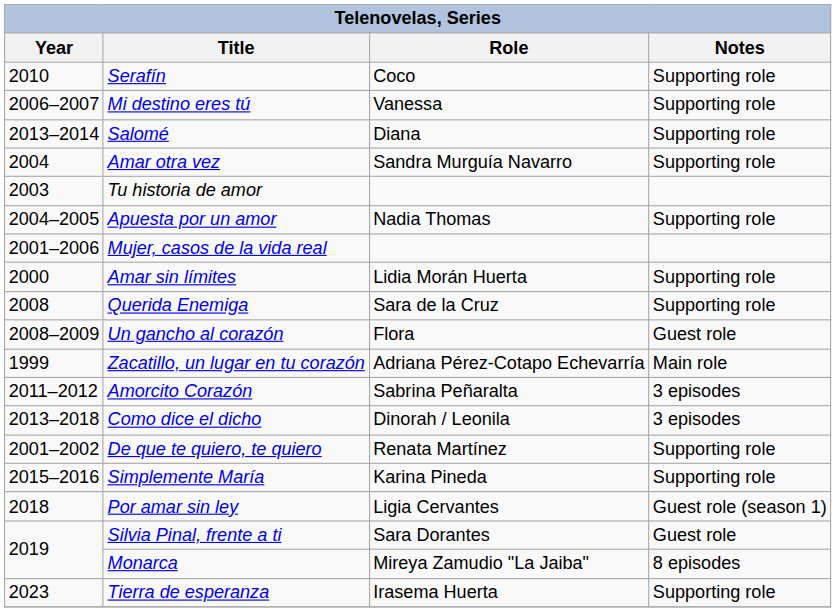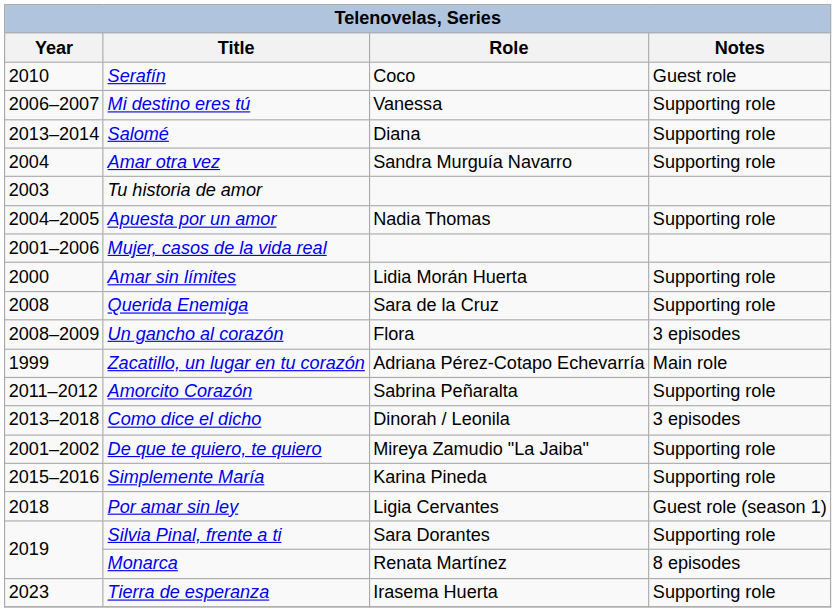 <table class="wikitable">
 <tr>
 <th colspan="5" style="background:LightSteelBlue;">Telenovelas, Series</th>
 </tr>
 <tr>
 <th>Year</th>
 <th>Title</th>
 <th>Role</th>
 <th>Notes</th>
 </tr>
 <tr>
 <td>2010</td>
 <td><em><a href='#'>Serafín</a></em></td>
 <td>Coco</td>
-<td>Supporting role</td>
+<td>Guest role</td>
 </tr>
 <tr>
 <td>2006–2007</td>
 <td><em><a href='#'>Mi destino eres tú</a></em></td>
 <td>Vanessa</td>
 <td>Supporting role</td>
 </tr>
 <tr>
 <td>2013–2014</td>
 <td><em><a href='#'>Salomé</a></em></td>
 <td>Diana</td>
 <td>Supporting role</td>
 </tr>
 <tr>
 <td>2004</td>
 <td><em><a href='#'>Amar otra vez</a></em></td>
 <td>Sandra Murguía Navarro</td>
 <td>Supporting role</td>
 </tr>
 <tr>
 <td>2003</td>
 <td><em>Tu historia de amor</em></td>
 <td></td>
 <td></td>
 </tr>
 <tr>
 <td>2004–2005</td>
 <td><em><a href='#'>Apuesta por un amor</a></em></td>
 <td>Nadia Thomas</td>
 <td>Supporting role</td>
 </tr>
 <tr>
 <td>2001–2006</td>
 <td><em><a href='#'>Mujer, casos de la vida real</a></em></td>
 <td></td>
 <td></td>
 </tr>
 <tr>
 <td>2000</td>
 <td><em><a href='#'>Amar sin límites</a></em></td>
 <td>Lidia Morán Huerta</td>
 <td>Supporting role</td>
 </tr>
 <tr>
 <td>2008</td>
 <td><em><a href='#'>Querida Enemiga</a></em></td>
 <td>Sara de la Cruz</td>
 <td>Supporting role</td>
 </tr>
 <tr>
 <td>2008–2009</td>
 <td><em><a href='#'>Un gancho al corazón</a></em></td>
 <td>Flora</td>
-<td>Guest role</td>
+<td>3 episodes</td>
 </tr>
 <tr>
 <td>1999</td>
 <td><em><a href='#'>Zacatillo, un lugar en tu corazón</a></em></td>
 <td>Adriana Pérez-Cotapo Echevarría</td>
 <td>Main role</td>
 </tr>
 <tr>
 <td>2011–2012</td>
 <td><em><a href='#'>Amorcito Corazón</a></em></td>
 <td>Sabrina Peñaralta</td>
-<td>3 episodes</td>
+<td>Supporting role</td>
 </tr>
 <tr>
 <td>2013–2018</td>
 <td><em><a href='#'>Como dice el dicho</a></em></td>
 <td>Dinorah / Leonila</td>
 <td>3 episodes</td>
 </tr>
 <tr>
 <td>2001–2002</td>
 <td><em><a href='#'>De que te quiero, te quiero</a></em></td>
-<td>Renata Martínez</td>
+<td>Mireya Zamudio "La Jaiba"</td>
 <td>Supporting role</td>
 </tr>
 <tr>
 <td>2015–2016</td>
 <td><em><a href='#'>Simplemente María</a></em></td>
 <td>Karina Pineda</td>
 <td>Supporting role</td>
 </tr>
 <tr>
 <td>2018</td>
 <td><em><a href='#'>Por amar sin ley</a></em></td>
 <td>Ligia Cervantes</td>
 <td>Guest role (season 1)</td>
 </tr>
 <tr>
 <td rowspan=2>2019</td>
 <td><em><a href='#'>Silvia Pinal, frente a ti</a></em></td>
 <td>Sara Dorantes</td>
-<td>Guest role</td>
+<td>Supporting role</td>
 </tr>
 <tr>
 <td><em><a href='#'>Monarca</a></em></td>
-<td>Mireya Zamudio "La Jaiba"</td>
+<td>Renata Martínez</td>
 <td>8 episodes</td>
 </tr>
 <tr>
 <td>2023</td>
 <td><em><a href='#'>Tierra de esperanza</a></em></td>
 <td>Irasema Huerta</td>
 <td>Supporting role</td>
 </tr>
 <tr>
 </tr>
 </table>
